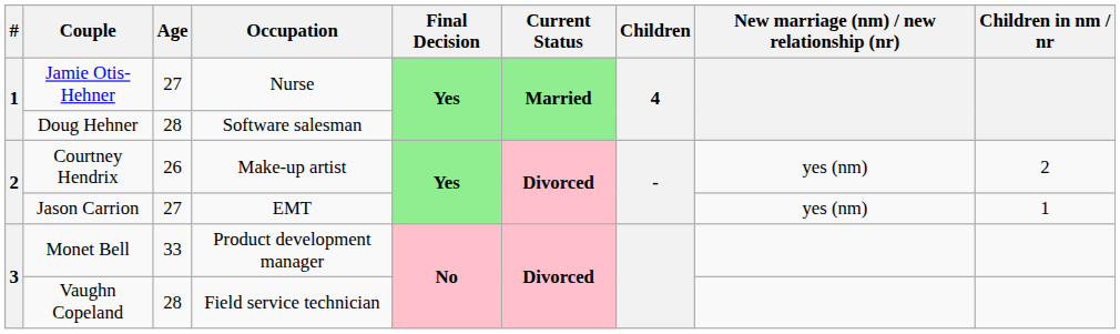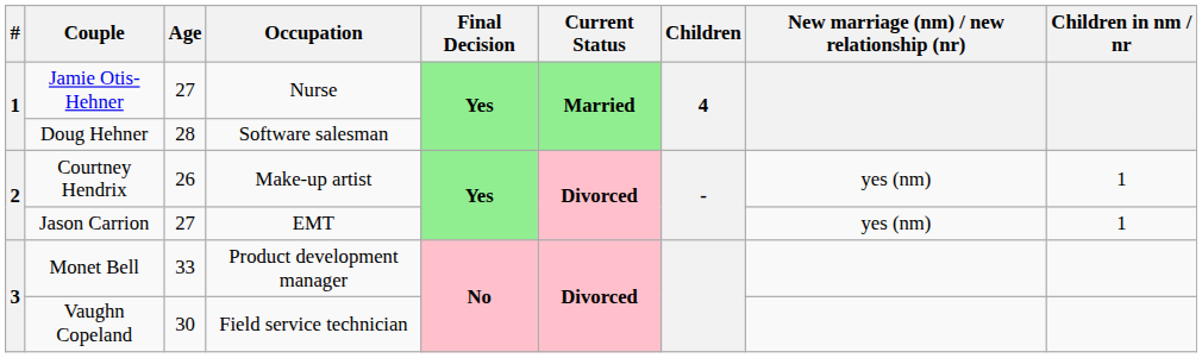 <table class="wikitable plainrowheaders" style="text-align:center; font-size:90%; width:60em;">
 <tr>
 <th>#</th>
 <th>Couple</th>
 <th>Age</th>
 <th>Occupation</th>
 <th>Final Decision</th>
 <th>Current Status</th>
 <th>Children</th>
 <th>New marriage (nm) / new relationship (nr)</th>
 <th>Children in nm / nr</th>
 </tr>
 <tr>
 <th rowspan="2">1</th>
 <td><a href='#'>Jamie Otis-Hehner</a></td>
 <td>27</td>
 <td>Nurse</td>
 <th rowspan="2" style="background:lightgreen;">Yes</th>
 <th rowspan="2" style="background:lightgreen;">Married</th>
 <th rowspan="2">4</th>
 <th rowspan="2"></th>
 <th rowspan="2"></th>
 </tr>
 <tr>
 <td>Doug Hehner</td>
 <td>28</td>
 <td>Software salesman</td>
 </tr>
 <tr>
 <th rowspan="2">2</th>
 <td>Courtney Hendrix</td>
 <td>26</td>
 <td>Make-up artist</td>
 <th rowspan="2" style="background:lightgreen;">Yes</th>
 <th rowspan="2" style="background:pink;">Divorced</th>
 <th rowspan="2">-</th>
 <td>yes (nm)</td>
-<td>2</td>
+<td>1</td>
 </tr>
 <tr>
 <td>Jason Carrion</td>
 <td>27</td>
 <td>EMT</td>
 <td>yes (nm)</td>
 <td>1</td>
 </tr>
 <tr>
 <th rowspan="2">3</th>
 <td>Monet Bell</td>
 <td>33</td>
 <td>Product development manager</td>
 <th rowspan="2" style="background:pink;">No</th>
 <th rowspan="2" style="background:pink;">Divorced</th>
 <th rowspan="3"></th>
 <td></td>
 <td></td>
 </tr>
 <tr>
 <td>Vaughn Copeland</td>
-<td>28</td>
+<td>30</td>
 <td>Field service technician</td>
 <td></td>
 <td></td>
 </tr>
 </table>
